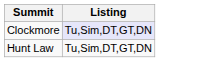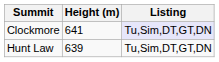 <table class="wikitable sortable">
 <tr>
 <th>Summit</th>
+<th>Height (m)</th>
 <th>Listing</th>
 </tr>
 <tr>
 <td>Clockmore</td>
+<td>641</td>
 <td style="background: lavender;">Tu,Sim,DT,GT,DN</td>
 </tr>
 <tr>
 <td>Hunt Law</td>
+<td>639</td>
 <td>Tu,Sim,DT,GT,DN</td>
 </tr>
 </table>
